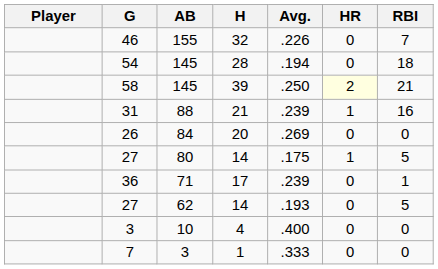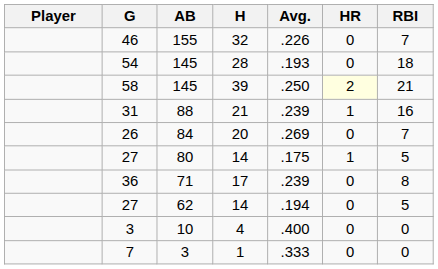 <table class="wikitable sortable">
 <tr>
 <th bgcolor="#DDDDFF" width="16%">Player</th>
 <th bgcolor="#DDDDFF" width="9%">G</th>
 <th bgcolor="#DDDDFF" width="9%">AB</th>
 <th bgcolor="#DDDDFF" width="9%">H</th>
 <th bgcolor="#DDDDFF" width="9%">Avg.</th>
 <th bgcolor="#DDDDFF" width="9%">HR</th>
 <th bgcolor="#DDDDFF" width="9%">RBI</th>
 </tr>
 <tr align="center">
 <td></td>
 <td>46</td>
 <td>155</td>
 <td>32</td>
 <td>.226</td>
 <td>0</td>
 <td>7</td>
 </tr>
 <tr align="center">
 <td></td>
 <td>54</td>
 <td>145</td>
 <td>28</td>
-<td>.194</td>
+<td>.193</td>
 <td>0</td>
 <td>18</td>
 </tr>
 <tr align="center">
 <td></td>
 <td>58</td>
 <td>145</td>
 <td>39</td>
 <td>.250</td>
 <td style="background: lightyellow;">2</td>
 <td>21</td>
 </tr>
 <tr align="center">
 <td></td>
 <td>31</td>
 <td>88</td>
 <td>21</td>
 <td>.239</td>
 <td>1</td>
 <td>16</td>
 </tr>
 <tr align="center">
 <td></td>
 <td>26</td>
 <td>84</td>
 <td>20</td>
 <td>.269</td>
 <td>0</td>
-<td>0</td>
+<td>7</td>
 </tr>
 <tr align="center">
 <td></td>
 <td>27</td>
 <td>80</td>
 <td>14</td>
 <td>.175</td>
 <td>1</td>
 <td>5</td>
 </tr>
 <tr align="center">
 <td></td>
 <td>36</td>
 <td>71</td>
 <td>17</td>
 <td>.239</td>
 <td>0</td>
-<td>1</td>
+<td>8</td>
 </tr>
 <tr align="center">
 <td></td>
 <td>27</td>
 <td>62</td>
 <td>14</td>
-<td>.193</td>
+<td>.194</td>
 <td>0</td>
 <td>5</td>
 </tr>
 <tr align="center">
 <td></td>
 <td>3</td>
 <td>10</td>
 <td>4</td>
 <td>.400</td>
 <td>0</td>
 <td>0</td>
 </tr>
 <tr align="center">
 <td></td>
 <td>7</td>
 <td>3</td>
 <td>1</td>
 <td>.333</td>
 <td>0</td>
 <td>0</td>
 </tr>
 </table>
